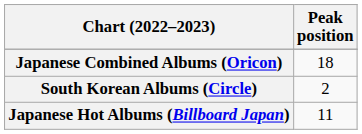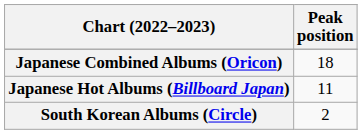 <table class="wikitable sortable plainrowheaders" style="text-align:center">
 <tr>
 <th scope="col">Chart (2022–2023)</th>
 <th scope="col">Peak<br>position</th>
 </tr>
 <tr>
 </tr>
 <tr>
 <th scope="row">Japanese Combined Albums (<a href='#'>Oricon</a>)</th>
 <td>18</td>
 </tr>
 <tr>
+<th scope="row">Japanese Hot Albums (<em><a href='#'>Billboard Japan</a></em>)</th>
+<td>11</td>
+</tr>
+<tr>
 <th scope="row">South Korean Albums (<a href='#'>Circle</a>)</th>
 <td>2</td>
 </tr>
-<tr>
-<th scope="row">Japanese Hot Albums (<em><a href='#'>Billboard Japan</a></em>)</th>
-<td>11</td>
-</tr>
 </table>
